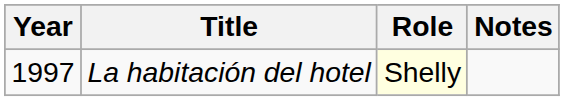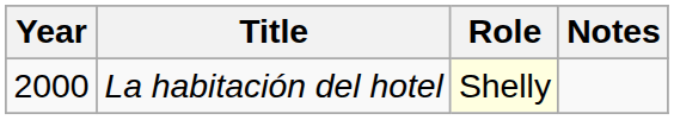 <table class="wikitable">
 <tr>
 <th>Year</th>
 <th>Title</th>
 <th>Role</th>
 <th>Notes</th>
 </tr>
 <tr>
-<td>1997</td>
+<td>2000</td>
 <td><em>La habitación del hotel</em></td>
 <td style="background: lightyellow;">Shelly</td>
 <td></td>
 </tr>
 </table>
